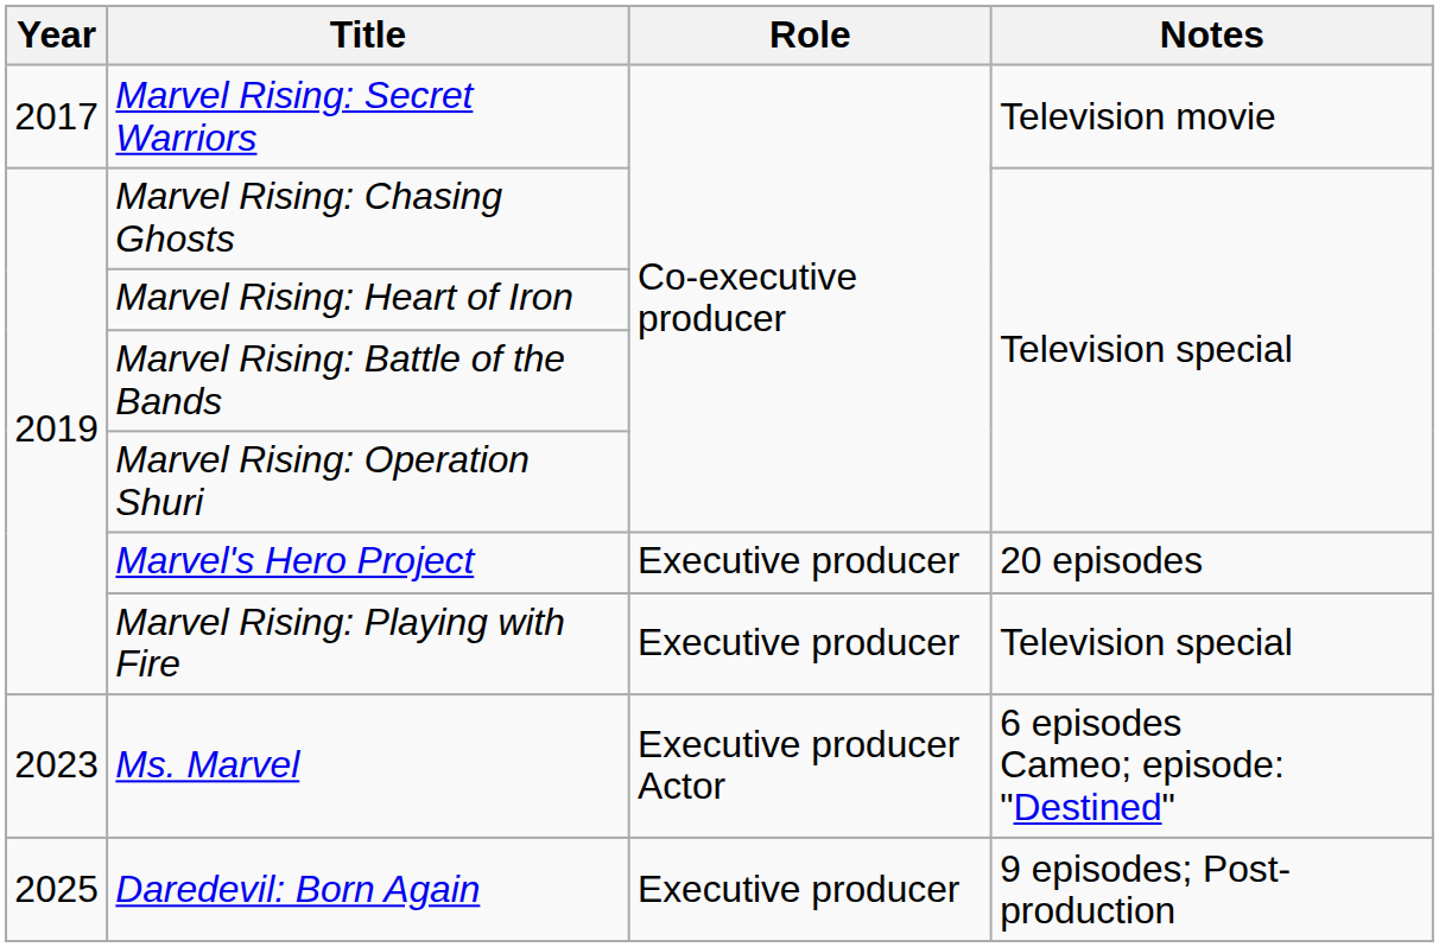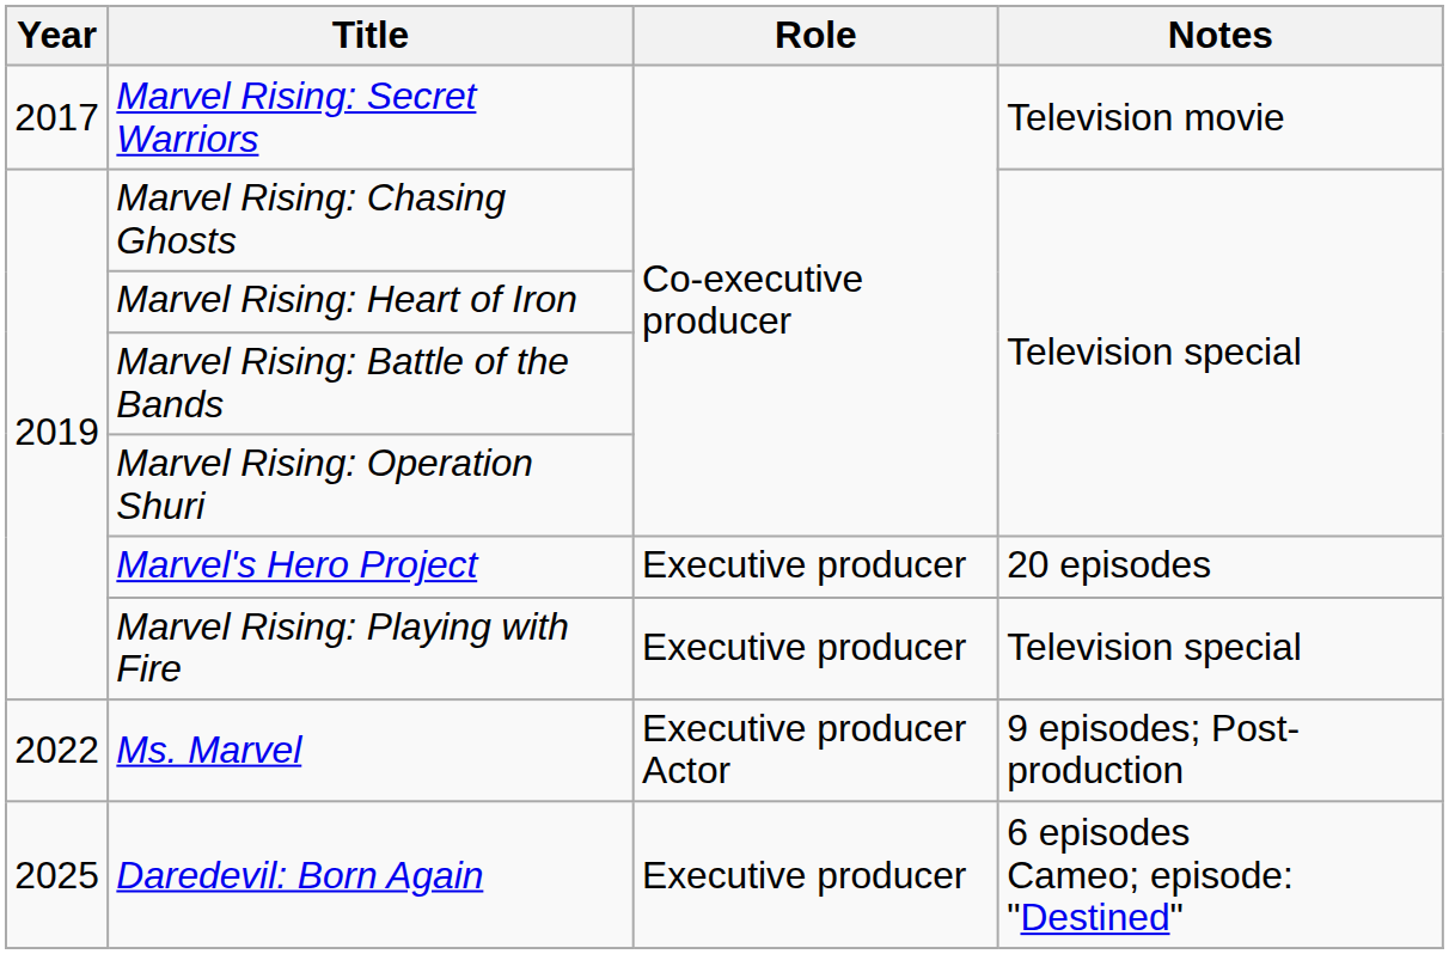 <table class="wikitable sortable">
 <tr>
 <th>Year</th>
 <th>Title</th>
 <th>Role</th>
 <th class=unsortable>Notes</th>
 </tr>
 <tr>
 <td>2017</td>
 <td><em><a href='#'>Marvel Rising: Secret Warriors</a></em></td>
 <td rowspan="5">Co-executive producer</td>
 <td>Television movie</td>
 </tr>
 <tr>
 <td rowspan="6">2019</td>
 <td><em>Marvel Rising: Chasing Ghosts</em></td>
 <td rowspan="4">Television special</td>
 </tr>
 <tr>
 <td><em>Marvel Rising: Heart of Iron</em></td>
 </tr>
 <tr>
 <td><em>Marvel Rising: Battle of the Bands</em></td>
 </tr>
 <tr>
 <td><em>Marvel Rising: Operation Shuri</em></td>
 </tr>
 <tr>
 <td><em><a href='#'>Marvel's Hero Project</a></em></td>
 <td>Executive producer</td>
 <td>20 episodes</td>
 </tr>
 <tr>
 <td><em>Marvel Rising: Playing with Fire</em></td>
 <td>Executive producer</td>
 <td>Television special</td>
 </tr>
 <tr>
-<td>2023</td>
+<td>2022</td>
 <td><em><a href='#'>Ms. Marvel</a></em></td>
 <td>Executive producer<br>Actor</td>
-<td>6 episodes<br>Cameo; episode: "<a href='#'>Destined</a>"</td>
+<td>9 episodes; Post-production</td>
 </tr>
 <tr>
 <td>2025</td>
 <td><em><a href='#'>Daredevil: Born Again</a></em></td>
 <td>Executive producer</td>
-<td>9 episodes; Post-production</td>
+<td>6 episodes<br>Cameo; episode: "<a href='#'>Destined</a>"</td>
 </tr>
 </table>
